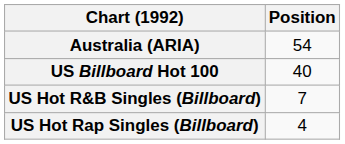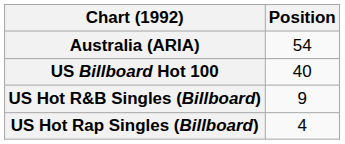 <table class="wikitable sortable plainrowheaders" style="text-align:center">
 <tr>
 <th>Chart (1992)</th>
 <th>Position</th>
 </tr>
 <tr>
 <th scope="row">Australia (ARIA)</th>
 <td>54</td>
 </tr>
 <tr>
 <th scope="row">US <em>Billboard</em> Hot 100</th>
 <td>40</td>
 </tr>
 <tr>
 <th scope="row">US Hot R&B Singles (<em>Billboard</em>)</th>
-<td>7</td>
+<td>9</td>
 </tr>
 <tr>
 <th scope="row">US Hot Rap Singles (<em>Billboard</em>)</th>
 <td>4</td>
 </tr>
 </table>
